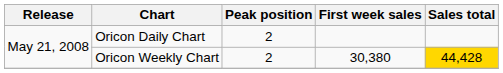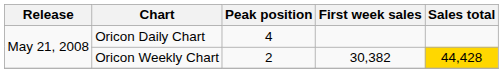 <table class="wikitable">
 <tr>
 <th>Release</th>
 <th>Chart</th>
 <th>Peak position</th>
 <th>First week sales</th>
 <th>Sales total</th>
 </tr>
 <tr>
 <td rowspan="2">May 21, 2008</td>
 <td>Oricon Daily Chart</td>
-<td align="center">2</td>
+<td align="center">4</td>
 <td></td>
 <td></td>
 </tr>
 <tr>
 <td>Oricon Weekly Chart</td>
 <td align="center">2</td>
-<td align="center">30,380</td>
+<td align="center">30,382</td>
 <td align="center" style="background: gold;">44,428</td>
 </tr>
 <tr>
 </tr>
 </table>
